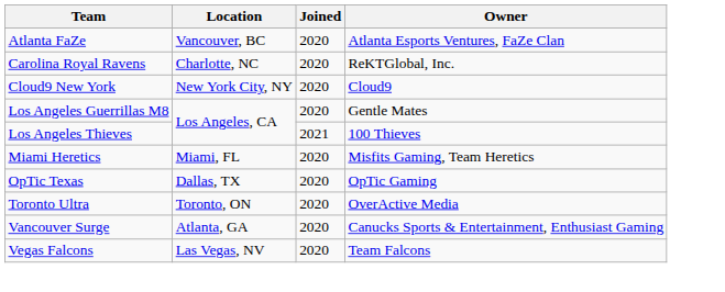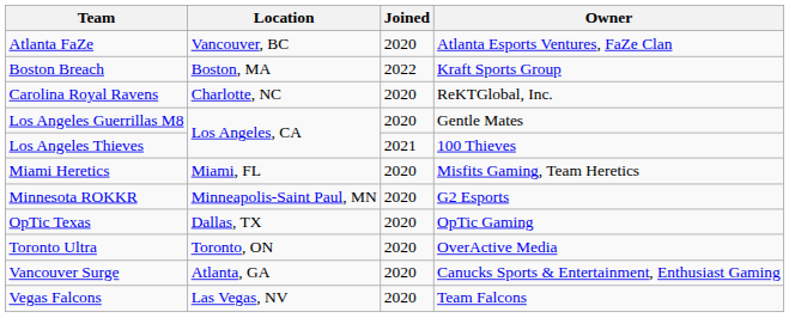 <table class="wikitable">
 <tr>
 <th>Team</th>
 <th>Location</th>
 <th>Joined</th>
 <th>Owner</th>
 </tr>
 <tr>
 <td><a href='#'>Atlanta FaZe</a></td>
 <td> <a href='#'>Vancouver</a>, BC</td>
 <td>2020</td>
 <td><a href='#'>Atlanta Esports Ventures</a>, <a href='#'>FaZe Clan</a></td>
 </tr>
 <tr>
+<td><a href='#'>Boston Breach</a></td>
+<td> <a href='#'>Boston</a>, MA</td>
+<td>2022</td>
+<td><a href='#'>Kraft Sports Group</a></td>
+</tr>
+<tr>
 <td><a href='#'>Carolina Royal Ravens</a></td>
 <td> <a href='#'>Charlotte</a>, NC</td>
 <td>2020</td>
 <td>ReKTGlobal, Inc.</td>
-</tr>
-<tr>
-<td><a href='#'>Cloud9 New York</a></td>
-<td> <a href='#'>New York City</a>, NY</td>
-<td>2020</td>
-<td><a href='#'>Cloud9</a></td>
 </tr>
 <tr>
 <td><a href='#'>Los Angeles Guerrillas M8</a></td>
 <td rowspan="2"> <a href='#'>Los Angeles</a>, CA</td>
 <td>2020</td>
 <td>Gentle Mates</td>
 </tr>
 <tr>
 <td><a href='#'>Los Angeles Thieves</a></td>
 <td>2021</td>
 <td><a href='#'>100 Thieves</a></td>
 </tr>
 <tr>
 <td><a href='#'>Miami Heretics</a></td>
 <td> <a href='#'>Miami</a>, FL</td>
 <td>2020</td>
 <td><a href='#'>Misfits Gaming</a>, Team Heretics</td>
+</tr>
+<tr>
+<td><a href='#'>Minnesota ROKKR</a></td>
+<td> <a href='#'>Minneapolis-Saint Paul</a>, MN</td>
+<td>2020</td>
+<td><a href='#'>G2 Esports</a></td>
 </tr>
 <tr>
 <td><a href='#'>OpTic Texas</a></td>
 <td> <a href='#'>Dallas</a>, TX</td>
 <td>2020</td>
 <td><a href='#'>OpTic Gaming</a></td>
 </tr>
 <tr>
 <td><a href='#'>Toronto Ultra</a></td>
 <td> <a href='#'>Toronto</a>, ON</td>
 <td>2020</td>
 <td><a href='#'>OverActive Media</a></td>
 </tr>
 <tr>
 <td><a href='#'>Vancouver Surge</a></td>
 <td> <a href='#'>Atlanta</a>, GA</td>
 <td>2020</td>
 <td><a href='#'>Canucks Sports & Entertainment</a>, <a href='#'>Enthusiast Gaming</a></td>
 </tr>
 <tr>
 <td><a href='#'>Vegas Falcons</a></td>
 <td> <a href='#'>Las Vegas</a>, NV</td>
 <td>2020</td>
 <td><a href='#'>Team Falcons</a></td>
 </tr>
 </table>
